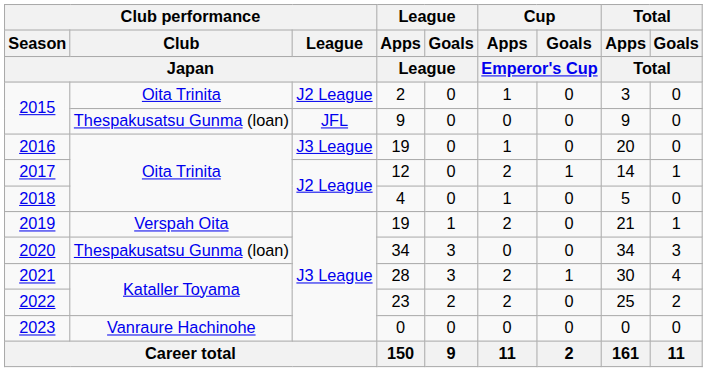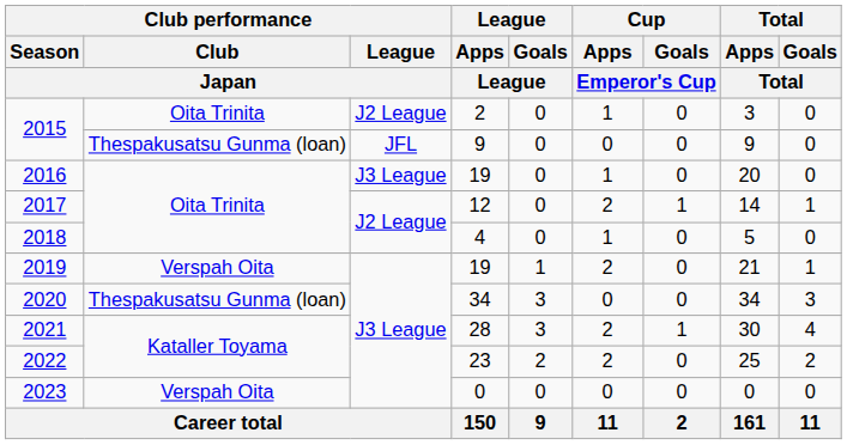 <table class="wikitable" style="text-align:center">
 <tr>
 <th colspan=3>Club performance</th>
 <th colspan=2>League</th>
 <th colspan=2>Cup</th>
 <th colspan=2>Total</th>
 </tr>
 <tr>
 <th>Season</th>
 <th>Club</th>
 <th>League</th>
 <th>Apps</th>
 <th>Goals</th>
 <th>Apps</th>
 <th>Goals</th>
 <th>Apps</th>
 <th>Goals</th>
 </tr>
 <tr>
 <th colspan=3>Japan</th>
 <th colspan=2>League</th>
 <th colspan=2><a href='#'>Emperor's Cup</a></th>
 <th colspan=2>Total</th>
 </tr>
 <tr>
 <td rowspan="2"><a href='#'>2015</a></td>
 <td rowspan="1"><a href='#'>Oita Trinita</a></td>
 <td rowspan="1"><a href='#'>J2 League</a></td>
 <td>2</td>
 <td>0</td>
 <td>1</td>
 <td>0</td>
 <td>3</td>
 <td>0</td>
 </tr>
 <tr>
 <td><a href='#'>Thespakusatsu Gunma</a> (loan)</td>
 <td rowspan="1"><a href='#'>JFL</a></td>
 <td>9</td>
 <td>0</td>
 <td>0</td>
 <td>0</td>
 <td>9</td>
 <td>0</td>
 </tr>
 <tr>
 <td><a href='#'>2016</a></td>
 <td rowspan="3"><a href='#'>Oita Trinita</a></td>
 <td><a href='#'>J3 League</a></td>
 <td>19</td>
 <td>0</td>
 <td>1</td>
 <td>0</td>
 <td>20</td>
 <td>0</td>
 </tr>
 <tr>
 <td><a href='#'>2017</a></td>
 <td rowspan="2"><a href='#'>J2 League</a></td>
 <td>12</td>
 <td>0</td>
 <td>2</td>
 <td>1</td>
 <td>14</td>
 <td>1</td>
 </tr>
 <tr>
 <td><a href='#'>2018</a></td>
 <td>4</td>
 <td>0</td>
 <td>1</td>
 <td>0</td>
 <td>5</td>
 <td>0</td>
 </tr>
 <tr>
 <td><a href='#'>2019</a></td>
 <td rowspan="1"><a href='#'>Verspah Oita</a></td>
 <td rowspan="5"><a href='#'>J3 League</a></td>
 <td>19</td>
 <td>1</td>
 <td>2</td>
 <td>0</td>
 <td>21</td>
 <td>1</td>
 </tr>
 <tr>
 <td><a href='#'>2020</a></td>
 <td><a href='#'>Thespakusatsu Gunma</a> (loan)</td>
 <td>34</td>
 <td>3</td>
 <td>0</td>
 <td>0</td>
 <td>34</td>
 <td>3</td>
 </tr>
 <tr>
 <td><a href='#'>2021</a></td>
 <td rowspan="2"><a href='#'>Kataller Toyama</a></td>
 <td>28</td>
 <td>3</td>
 <td>2</td>
 <td>1</td>
 <td>30</td>
 <td>4</td>
 </tr>
 <tr>
 <td><a href='#'>2022</a></td>
 <td>23</td>
 <td>2</td>
 <td>2</td>
 <td>0</td>
 <td>25</td>
 <td>2</td>
 </tr>
 <tr>
 <td><a href='#'>2023</a></td>
-<td><a href='#'>Vanraure Hachinohe</a></td>
+<td rowspan="1"><a href='#'>Verspah Oita</a></td>
 <td>0</td>
 <td>0</td>
 <td>0</td>
 <td>0</td>
 <td>0</td>
 <td>0</td>
 </tr>
 <tr>
 <th colspan=3>Career total</th>
 <th>150</th>
 <th>9</th>
 <th>11</th>
 <th>2</th>
 <th>161</th>
 <th>11</th>
 </tr>
 </table>
